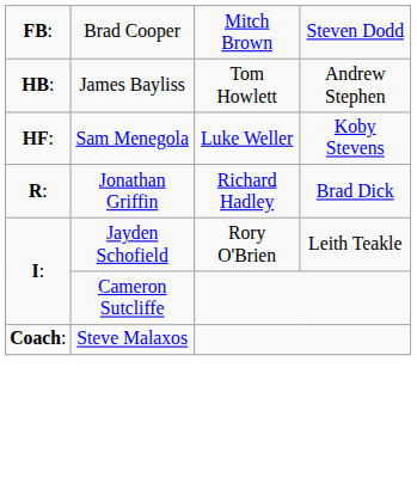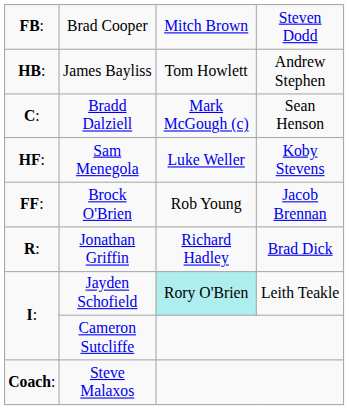 <table class="wikitable" width="50%" align="center" style="font-size:90%; text-align: center">
 <tr>
 <td><strong>FB</strong>:</td>
 <td>Brad Cooper</td>
 <td><a href='#'>Mitch Brown</a></td>
 <td><a href='#'>Steven Dodd</a></td>
 </tr>
 <tr>
 <td><strong>HB</strong>:</td>
 <td>James Bayliss</td>
 <td>Tom Howlett</td>
 <td>Andrew Stephen</td>
 </tr>
 <tr>
+<td><strong>C</strong>:</td>
+<td><a href='#'>Bradd Dalziell</a></td>
+<td><a href='#'>Mark McGough (c)</a></td>
+<td>Sean Henson</td>
+</tr>
+<tr>
 <td><strong>HF</strong>:</td>
 <td><a href='#'>Sam Menegola</a></td>
 <td><a href='#'>Luke Weller</a></td>
 <td><a href='#'>Koby Stevens</a></td>
+</tr>
+<tr>
+<td><strong>FF</strong>:</td>
+<td><a href='#'>Brock O'Brien</a></td>
+<td>Rob Young</td>
+<td><a href='#'>Jacob Brennan</a></td>
 </tr>
 <tr>
 <td><strong>R</strong>:</td>
 <td><a href='#'>Jonathan Griffin</a></td>
 <td><a href='#'>Richard Hadley</a></td>
 <td><a href='#'>Brad Dick</a></td>
 </tr>
 <tr>
 <td rowspan="2"><strong>I</strong>:</td>
 <td><a href='#'>Jayden Schofield</a></td>
-<td>Rory O'Brien</td>
+<td style="background: paleturquoise;">Rory O'Brien</td>
 <td>Leith Teakle</td>
 </tr>
 <tr>
 <td><a href='#'>Cameron Sutcliffe</a></td>
 <td colspan="2"></td>
 </tr>
 <tr>
 <td><strong>Coach</strong>:</td>
 <td><a href='#'>Steve Malaxos</a></td>
 <td colspan="2"></td>
 </tr>
 </table>
